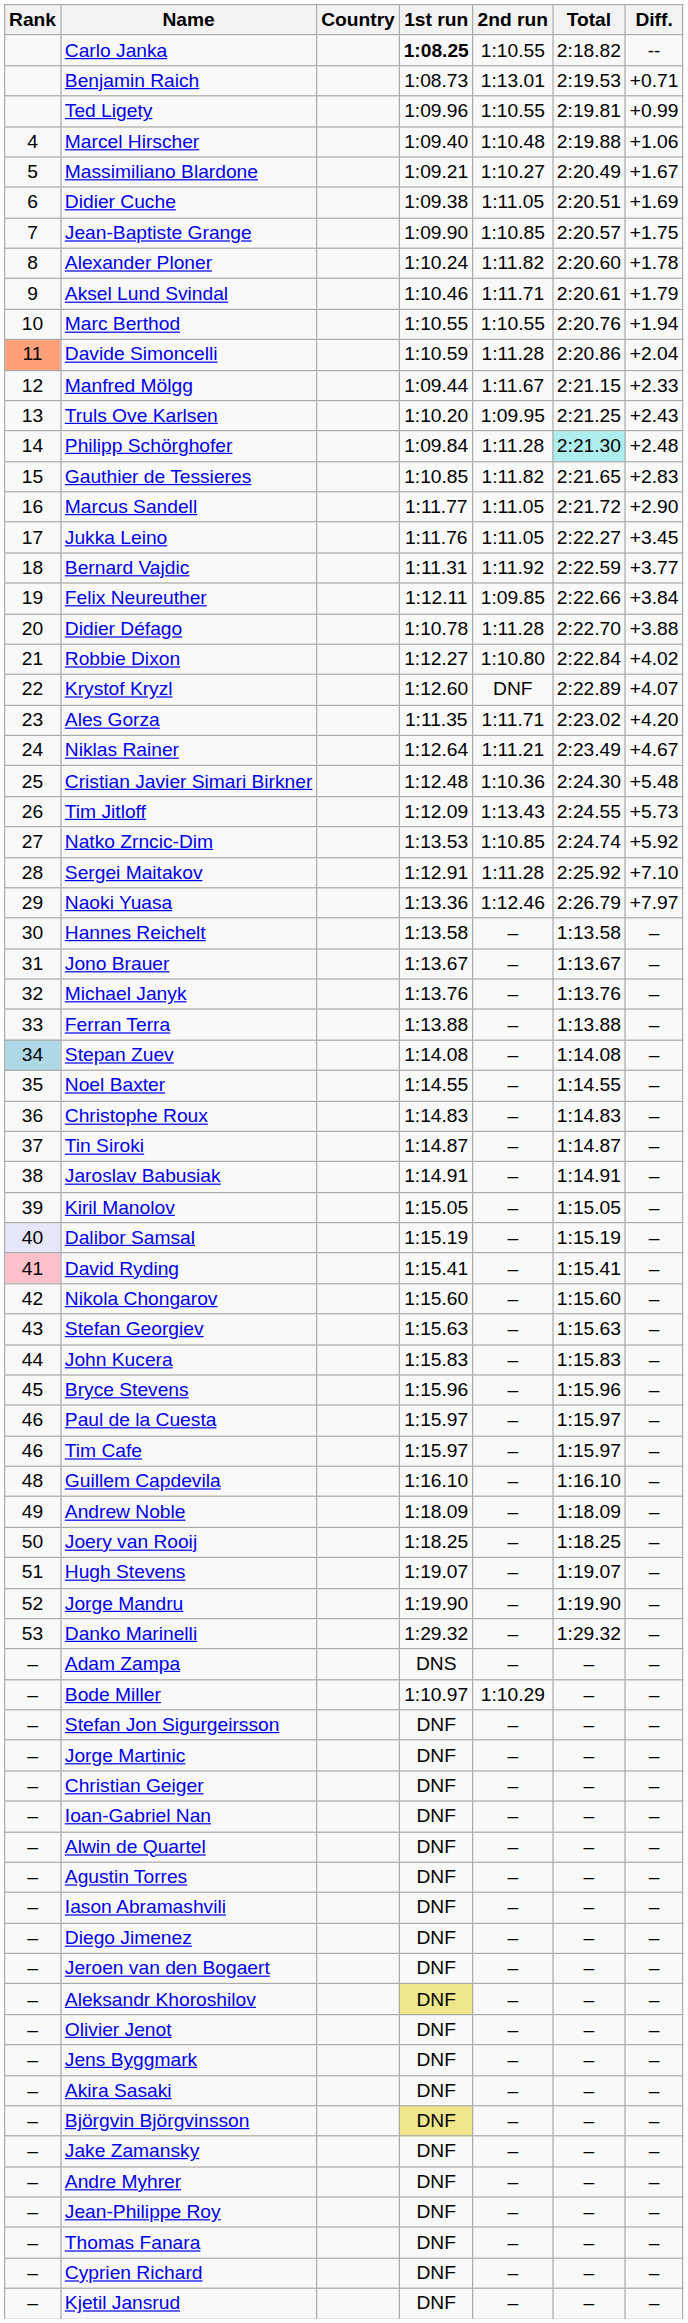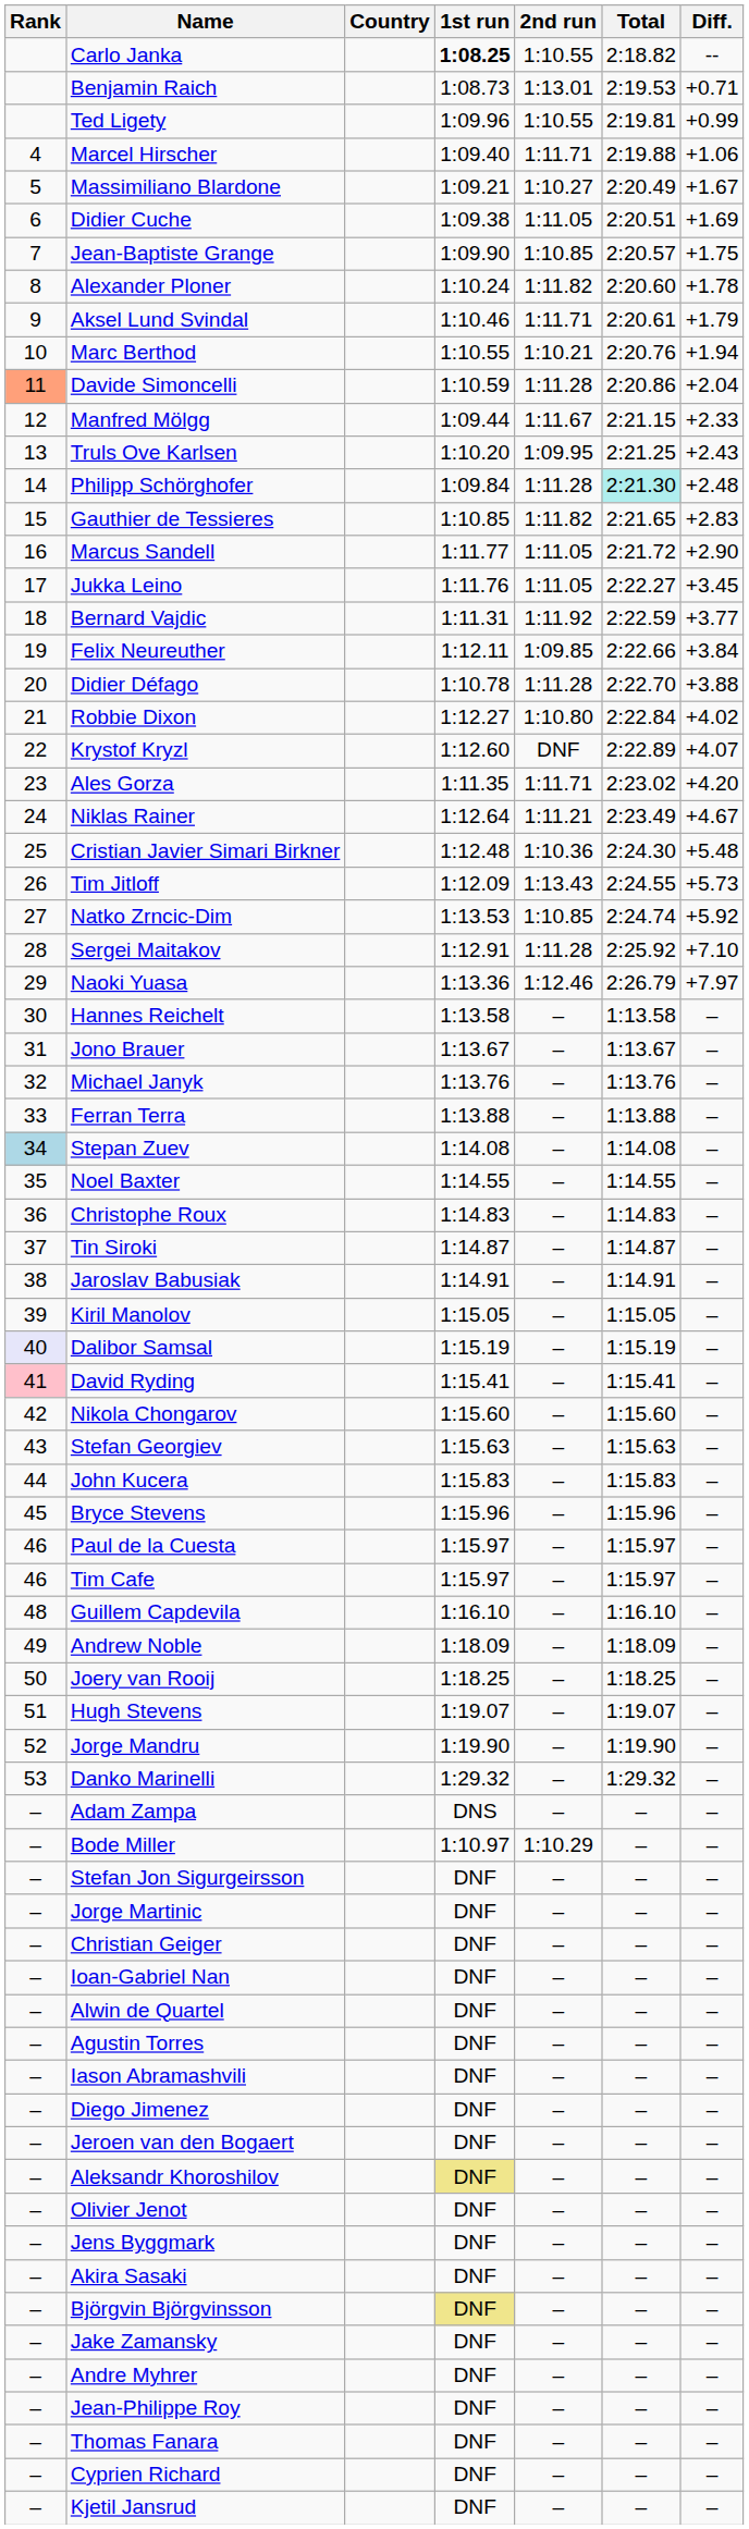 <table class="wikitable sortable" style="text-align:center">
 <tr>
 <th>Rank</th>
 <th>Name</th>
 <th>Country</th>
 <th>1st run</th>
 <th>2nd run</th>
 <th>Total</th>
 <th>Diff.</th>
 </tr>
 <tr>
 <td></td>
 <td align=left><a href='#'>Carlo Janka</a></td>
 <td align=left></td>
 <td><strong>1:08.25</strong></td>
 <td>1:10.55</td>
 <td>2:18.82</td>
 <td>--</td>
 </tr>
 <tr>
 <td></td>
 <td align=left><a href='#'>Benjamin Raich</a></td>
 <td align=left></td>
 <td>1:08.73</td>
 <td>1:13.01</td>
 <td>2:19.53</td>
 <td>+0.71</td>
 </tr>
 <tr>
 <td></td>
 <td align=left><a href='#'>Ted Ligety</a></td>
 <td align=left></td>
 <td>1:09.96</td>
 <td>1:10.55</td>
 <td>2:19.81</td>
 <td>+0.99</td>
 </tr>
 <tr>
 <td>4</td>
 <td align=left><a href='#'>Marcel Hirscher</a></td>
 <td align=left></td>
 <td>1:09.40</td>
-<td>1:10.48</td>
+<td>1:11.71</td>
 <td>2:19.88</td>
 <td>+1.06</td>
 </tr>
 <tr>
 <td>5</td>
 <td align=left><a href='#'>Massimiliano Blardone</a></td>
 <td align=left></td>
 <td>1:09.21</td>
 <td>1:10.27</td>
 <td>2:20.49</td>
 <td>+1.67</td>
 </tr>
 <tr>
 <td>6</td>
 <td align=left><a href='#'>Didier Cuche</a></td>
 <td align=left></td>
 <td>1:09.38</td>
 <td>1:11.05</td>
 <td>2:20.51</td>
 <td>+1.69</td>
 </tr>
 <tr>
 <td>7</td>
 <td align=left><a href='#'>Jean-Baptiste Grange</a></td>
 <td align=left></td>
 <td>1:09.90</td>
 <td>1:10.85</td>
 <td>2:20.57</td>
 <td>+1.75</td>
 </tr>
 <tr>
 <td>8</td>
 <td align=left><a href='#'>Alexander Ploner</a></td>
 <td align=left></td>
 <td>1:10.24</td>
 <td>1:11.82</td>
 <td>2:20.60</td>
 <td>+1.78</td>
 </tr>
 <tr>
 <td>9</td>
 <td align=left><a href='#'>Aksel Lund Svindal</a></td>
 <td align=left></td>
 <td>1:10.46</td>
 <td>1:11.71</td>
 <td>2:20.61</td>
 <td>+1.79</td>
 </tr>
 <tr>
 <td>10</td>
 <td align=left><a href='#'>Marc Berthod</a></td>
 <td align=left></td>
 <td>1:10.55</td>
-<td>1:10.55</td>
+<td>1:10.21</td>
 <td>2:20.76</td>
 <td>+1.94</td>
 </tr>
 <tr>
 <td style="background: lightsalmon;">11</td>
 <td align=left><a href='#'>Davide Simoncelli</a></td>
 <td align=left></td>
 <td>1:10.59</td>
 <td>1:11.28</td>
 <td>2:20.86</td>
 <td>+2.04</td>
 </tr>
 <tr>
 <td>12</td>
 <td align=left><a href='#'>Manfred Mölgg</a></td>
 <td align=left></td>
 <td>1:09.44</td>
 <td>1:11.67</td>
 <td>2:21.15</td>
 <td>+2.33</td>
 </tr>
 <tr>
 <td>13</td>
 <td align=left><a href='#'>Truls Ove Karlsen</a></td>
 <td align=left></td>
 <td>1:10.20</td>
 <td>1:09.95</td>
 <td>2:21.25</td>
 <td>+2.43</td>
 </tr>
 <tr>
 <td>14</td>
 <td align=left><a href='#'>Philipp Schörghofer</a></td>
 <td align=left></td>
 <td>1:09.84</td>
 <td>1:11.28</td>
 <td style="background: paleturquoise;">2:21.30</td>
 <td>+2.48</td>
 </tr>
 <tr>
 <td>15</td>
 <td align=left><a href='#'>Gauthier de Tessieres</a></td>
 <td align=left></td>
 <td>1:10.85</td>
 <td>1:11.82</td>
 <td>2:21.65</td>
 <td>+2.83</td>
 </tr>
 <tr>
 <td>16</td>
 <td align=left><a href='#'>Marcus Sandell</a></td>
 <td align=left></td>
 <td>1:11.77</td>
 <td>1:11.05</td>
 <td>2:21.72</td>
 <td>+2.90</td>
 </tr>
 <tr>
 <td>17</td>
 <td align=left><a href='#'>Jukka Leino</a></td>
 <td align=left></td>
 <td>1:11.76</td>
 <td>1:11.05</td>
 <td>2:22.27</td>
 <td>+3.45</td>
 </tr>
 <tr>
 <td>18</td>
 <td align=left><a href='#'>Bernard Vajdic</a></td>
 <td align=left></td>
 <td>1:11.31</td>
 <td>1:11.92</td>
 <td>2:22.59</td>
 <td>+3.77</td>
 </tr>
 <tr>
 <td>19</td>
 <td align=left><a href='#'>Felix Neureuther</a></td>
 <td align=left></td>
 <td>1:12.11</td>
 <td>1:09.85</td>
 <td>2:22.66</td>
 <td>+3.84</td>
 </tr>
 <tr>
 <td>20</td>
 <td align=left><a href='#'>Didier Défago</a></td>
 <td align=left></td>
 <td>1:10.78</td>
 <td>1:11.28</td>
 <td>2:22.70</td>
 <td>+3.88</td>
 </tr>
 <tr>
 <td>21</td>
 <td align=left><a href='#'>Robbie Dixon</a></td>
 <td align=left></td>
 <td>1:12.27</td>
 <td>1:10.80</td>
 <td>2:22.84</td>
 <td>+4.02</td>
 </tr>
 <tr>
 <td>22</td>
 <td align=left><a href='#'>Krystof Kryzl</a></td>
 <td align=left></td>
 <td>1:12.60</td>
 <td>DNF</td>
 <td>2:22.89</td>
 <td>+4.07</td>
 </tr>
 <tr>
 <td>23</td>
 <td align=left><a href='#'>Ales Gorza</a></td>
 <td align=left></td>
 <td>1:11.35</td>
 <td>1:11.71</td>
 <td>2:23.02</td>
 <td>+4.20</td>
 </tr>
 <tr>
 <td>24</td>
 <td align=left><a href='#'>Niklas Rainer</a></td>
 <td align=left></td>
 <td>1:12.64</td>
 <td>1:11.21</td>
 <td>2:23.49</td>
 <td>+4.67</td>
 </tr>
 <tr>
 <td>25</td>
 <td align=left><a href='#'>Cristian Javier Simari Birkner</a></td>
 <td align=left></td>
 <td>1:12.48</td>
 <td>1:10.36</td>
 <td>2:24.30</td>
 <td>+5.48</td>
 </tr>
 <tr>
 <td>26</td>
 <td align=left><a href='#'>Tim Jitloff</a></td>
 <td align=left></td>
 <td>1:12.09</td>
 <td>1:13.43</td>
 <td>2:24.55</td>
 <td>+5.73</td>
 </tr>
 <tr>
 <td>27</td>
 <td align=left><a href='#'>Natko Zrncic-Dim</a></td>
 <td align=left></td>
 <td>1:13.53</td>
 <td>1:10.85</td>
 <td>2:24.74</td>
 <td>+5.92</td>
 </tr>
 <tr>
 <td>28</td>
 <td align=left><a href='#'>Sergei Maitakov</a></td>
 <td align=left></td>
 <td>1:12.91</td>
 <td>1:11.28</td>
 <td>2:25.92</td>
 <td>+7.10</td>
 </tr>
 <tr>
 <td>29</td>
 <td align=left><a href='#'>Naoki Yuasa</a></td>
 <td align=left></td>
 <td>1:13.36</td>
 <td>1:12.46</td>
 <td>2:26.79</td>
 <td>+7.97</td>
 </tr>
 <tr>
 <td>30</td>
 <td align=left><a href='#'>Hannes Reichelt</a></td>
 <td align=left></td>
 <td>1:13.58</td>
 <td>–</td>
 <td>1:13.58</td>
 <td>–</td>
 </tr>
 <tr>
 <td>31</td>
 <td align=left><a href='#'>Jono Brauer</a></td>
 <td align=left></td>
 <td>1:13.67</td>
 <td>–</td>
 <td>1:13.67</td>
 <td>–</td>
 </tr>
 <tr>
 <td>32</td>
 <td align=left><a href='#'>Michael Janyk</a></td>
 <td align=left></td>
 <td>1:13.76</td>
 <td>–</td>
 <td>1:13.76</td>
 <td>–</td>
 </tr>
 <tr>
 <td>33</td>
 <td align=left><a href='#'>Ferran Terra</a></td>
 <td align=left></td>
 <td>1:13.88</td>
 <td>–</td>
 <td>1:13.88</td>
 <td>–</td>
 </tr>
 <tr>
 <td style="background: lightblue;">34</td>
 <td align=left><a href='#'>Stepan Zuev</a></td>
 <td align=left></td>
 <td>1:14.08</td>
 <td>–</td>
 <td>1:14.08</td>
 <td>–</td>
 </tr>
 <tr>
 <td>35</td>
 <td align=left><a href='#'>Noel Baxter</a></td>
 <td align=left></td>
 <td>1:14.55</td>
 <td>–</td>
 <td>1:14.55</td>
 <td>–</td>
 </tr>
 <tr>
 <td>36</td>
 <td align=left><a href='#'>Christophe Roux</a></td>
 <td align=left></td>
 <td>1:14.83</td>
 <td>–</td>
 <td>1:14.83</td>
 <td>–</td>
 </tr>
 <tr>
 <td>37</td>
 <td align=left><a href='#'>Tin Siroki</a></td>
 <td align=left></td>
 <td>1:14.87</td>
 <td>–</td>
 <td>1:14.87</td>
 <td>–</td>
 </tr>
 <tr>
 <td>38</td>
 <td align=left><a href='#'>Jaroslav Babusiak</a></td>
 <td align=left></td>
 <td>1:14.91</td>
 <td>–</td>
 <td>1:14.91</td>
 <td>–</td>
 </tr>
 <tr>
 <td>39</td>
 <td align=left><a href='#'>Kiril Manolov</a></td>
 <td align=left></td>
 <td>1:15.05</td>
 <td>–</td>
 <td>1:15.05</td>
 <td>–</td>
 </tr>
 <tr>
 <td style="background: lavender;">40</td>
 <td align=left><a href='#'>Dalibor Samsal</a></td>
 <td align=left></td>
 <td>1:15.19</td>
 <td>–</td>
 <td>1:15.19</td>
 <td>–</td>
 </tr>
 <tr>
 <td style="background: pink;">41</td>
 <td align=left><a href='#'>David Ryding</a></td>
 <td align=left></td>
 <td>1:15.41</td>
 <td>–</td>
 <td>1:15.41</td>
 <td>–</td>
 </tr>
 <tr>
 <td>42</td>
 <td align=left><a href='#'>Nikola Chongarov</a></td>
 <td align=left></td>
 <td>1:15.60</td>
 <td>–</td>
 <td>1:15.60</td>
 <td>–</td>
 </tr>
 <tr>
 <td>43</td>
 <td align=left><a href='#'>Stefan Georgiev</a></td>
 <td align=left></td>
 <td>1:15.63</td>
 <td>–</td>
 <td>1:15.63</td>
 <td>–</td>
 </tr>
 <tr>
 <td>44</td>
 <td align=left><a href='#'>John Kucera</a></td>
 <td align=left></td>
 <td>1:15.83</td>
 <td>–</td>
 <td>1:15.83</td>
 <td>–</td>
 </tr>
 <tr>
 <td>45</td>
 <td align=left><a href='#'>Bryce Stevens</a></td>
 <td align=left></td>
 <td>1:15.96</td>
 <td>–</td>
 <td>1:15.96</td>
 <td>–</td>
 </tr>
 <tr>
 <td>46</td>
 <td align=left><a href='#'>Paul de la Cuesta</a></td>
 <td align=left></td>
 <td>1:15.97</td>
 <td>–</td>
 <td>1:15.97</td>
 <td>–</td>
 </tr>
 <tr>
 <td>46</td>
 <td align=left><a href='#'>Tim Cafe</a></td>
 <td align=left></td>
 <td>1:15.97</td>
 <td>–</td>
 <td>1:15.97</td>
 <td>–</td>
 </tr>
 <tr>
 <td>48</td>
 <td align=left><a href='#'>Guillem Capdevila</a></td>
 <td align=left></td>
 <td>1:16.10</td>
 <td>–</td>
 <td>1:16.10</td>
 <td>–</td>
 </tr>
 <tr>
 <td>49</td>
 <td align=left><a href='#'>Andrew Noble</a></td>
 <td align=left></td>
 <td>1:18.09</td>
 <td>–</td>
 <td>1:18.09</td>
 <td>–</td>
 </tr>
 <tr>
 <td>50</td>
 <td align=left><a href='#'>Joery van Rooij</a></td>
 <td align=left></td>
 <td>1:18.25</td>
 <td>–</td>
 <td>1:18.25</td>
 <td>–</td>
 </tr>
 <tr>
 <td>51</td>
 <td align=left><a href='#'>Hugh Stevens</a></td>
 <td align=left></td>
 <td>1:19.07</td>
 <td>–</td>
 <td>1:19.07</td>
 <td>–</td>
 </tr>
 <tr>
 <td>52</td>
 <td align=left><a href='#'>Jorge Mandru</a></td>
 <td align=left></td>
 <td>1:19.90</td>
 <td>–</td>
 <td>1:19.90</td>
 <td>–</td>
 </tr>
 <tr>
 <td>53</td>
 <td align=left><a href='#'>Danko Marinelli</a></td>
 <td align=left></td>
 <td>1:29.32</td>
 <td>–</td>
 <td>1:29.32</td>
 <td>–</td>
 </tr>
 <tr>
 <td>–</td>
 <td align=left><a href='#'>Adam Zampa</a></td>
 <td align=left></td>
 <td>DNS</td>
 <td>–</td>
 <td>–</td>
 <td>–</td>
 </tr>
 <tr>
 <td>–</td>
 <td align=left><a href='#'>Bode Miller</a></td>
 <td align=left></td>
 <td>1:10.97</td>
 <td>1:10.29</td>
 <td>–</td>
 <td>–</td>
 </tr>
 <tr>
 <td>–</td>
 <td align=left><a href='#'>Stefan Jon Sigurgeirsson</a></td>
 <td align=left></td>
 <td>DNF</td>
 <td>–</td>
 <td>–</td>
 <td>–</td>
 </tr>
 <tr>
 <td>–</td>
 <td align=left><a href='#'>Jorge Martinic</a></td>
 <td align=left></td>
 <td>DNF</td>
 <td>–</td>
 <td>–</td>
 <td>–</td>
 </tr>
 <tr>
 <td>–</td>
 <td align=left><a href='#'>Christian Geiger</a></td>
 <td align=left></td>
 <td>DNF</td>
 <td>–</td>
 <td>–</td>
 <td>–</td>
 </tr>
 <tr>
 <td>–</td>
 <td align=left><a href='#'>Ioan-Gabriel Nan</a></td>
 <td align=left></td>
 <td>DNF</td>
 <td>–</td>
 <td>–</td>
 <td>–</td>
 </tr>
 <tr>
 <td>–</td>
 <td align=left><a href='#'>Alwin de Quartel</a></td>
 <td align=left></td>
 <td>DNF</td>
 <td>–</td>
 <td>–</td>
 <td>–</td>
 </tr>
 <tr>
 <td>–</td>
 <td align=left><a href='#'>Agustin Torres</a></td>
 <td align=left></td>
 <td>DNF</td>
 <td>–</td>
 <td>–</td>
 <td>–</td>
 </tr>
 <tr>
 <td>–</td>
 <td align=left><a href='#'>Iason Abramashvili</a></td>
 <td align=left></td>
 <td>DNF</td>
 <td>–</td>
 <td>–</td>
 <td>–</td>
 </tr>
 <tr>
 <td>–</td>
 <td align=left><a href='#'>Diego Jimenez</a></td>
 <td align=left></td>
 <td>DNF</td>
 <td>–</td>
 <td>–</td>
 <td>–</td>
 </tr>
 <tr>
 <td>–</td>
 <td align=left><a href='#'>Jeroen van den Bogaert</a></td>
 <td align=left></td>
 <td>DNF</td>
 <td>–</td>
 <td>–</td>
 <td>–</td>
 </tr>
 <tr>
 <td>–</td>
 <td align=left><a href='#'>Aleksandr Khoroshilov</a></td>
 <td align=left></td>
 <td style="background: khaki;">DNF</td>
 <td>–</td>
 <td>–</td>
 <td>–</td>
 </tr>
 <tr>
 <td>–</td>
 <td align=left><a href='#'>Olivier Jenot</a></td>
 <td align=left></td>
 <td>DNF</td>
 <td>–</td>
 <td>–</td>
 <td>–</td>
 </tr>
 <tr>
 <td>–</td>
 <td align=left><a href='#'>Jens Byggmark</a></td>
 <td align=left></td>
 <td>DNF</td>
 <td>–</td>
 <td>–</td>
 <td>–</td>
 </tr>
 <tr>
 <td>–</td>
 <td align=left><a href='#'>Akira Sasaki</a></td>
 <td align=left></td>
 <td>DNF</td>
 <td>–</td>
 <td>–</td>
 <td>–</td>
 </tr>
 <tr>
 <td>–</td>
 <td align=left><a href='#'>Björgvin Björgvinsson</a></td>
 <td align=left></td>
 <td style="background: khaki;">DNF</td>
 <td>–</td>
 <td>–</td>
 <td>–</td>
 </tr>
 <tr>
 <td>–</td>
 <td align=left><a href='#'>Jake Zamansky</a></td>
 <td align=left></td>
 <td>DNF</td>
 <td>–</td>
 <td>–</td>
 <td>–</td>
 </tr>
 <tr>
 <td>–</td>
 <td align=left><a href='#'>Andre Myhrer</a></td>
 <td align=left></td>
 <td>DNF</td>
 <td>–</td>
 <td>–</td>
 <td>–</td>
 </tr>
 <tr>
 <td>–</td>
 <td align=left><a href='#'>Jean-Philippe Roy</a></td>
 <td align=left></td>
 <td>DNF</td>
 <td>–</td>
 <td>–</td>
 <td>–</td>
 </tr>
 <tr>
 <td>–</td>
 <td align=left><a href='#'>Thomas Fanara</a></td>
 <td align=left></td>
 <td>DNF</td>
 <td>–</td>
 <td>–</td>
 <td>–</td>
 </tr>
 <tr>
 <td>–</td>
 <td align=left><a href='#'>Cyprien Richard</a></td>
 <td align=left></td>
 <td>DNF</td>
 <td>–</td>
 <td>–</td>
 <td>–</td>
 </tr>
 <tr>
 <td>–</td>
 <td align=left><a href='#'>Kjetil Jansrud</a></td>
 <td align=left></td>
 <td>DNF</td>
 <td>–</td>
 <td>–</td>
 <td>–</td>
 </tr>
 </table>
